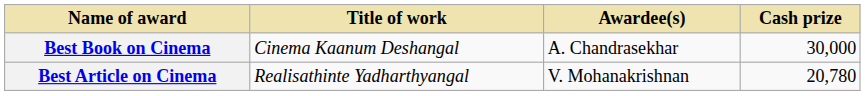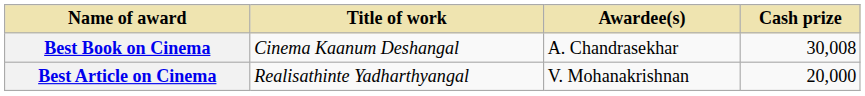 <table class="wikitable plainrowheaders" width="60%">
 <tr>
 <th style="background-color:#EFE4B0;">Name of award</th>
 <th style="background-color:#EFE4B0;">Title of work</th>
 <th style="background-color:#EFE4B0;">Awardee(s)</th>
 <th style="background-color:#EFE4B0;">Cash prize</th>
 </tr>
 <tr>
 <th scope="row"><a href='#'>Best Book on Cinema</a></th>
 <td><em>Cinema Kaanum Deshangal</em></td>
 <td>A. Chandrasekhar</td>
-<td align="right">30,000</td>
+<td align="right">30,008</td>
 </tr>
 <tr>
 <th scope="row"><a href='#'>Best Article on Cinema</a></th>
 <td><em>Realisathinte Yadharthyangal</em></td>
 <td>V. Mohanakrishnan</td>
-<td align="right">20,780</td>
+<td align="right">20,000</td>
 </tr>
 </table>
